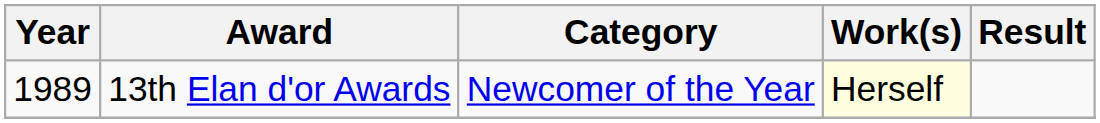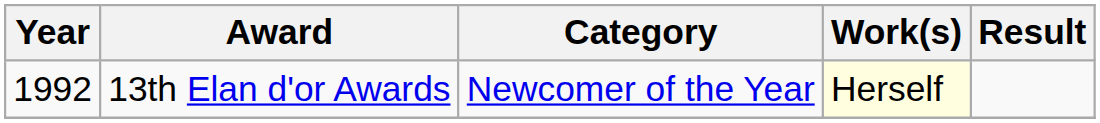 <table class="wikitable sortable">
 <tr>
 <th>Year</th>
 <th>Award</th>
 <th>Category</th>
 <th>Work(s)</th>
 <th>Result</th>
 </tr>
 <tr>
-<td>1989</td>
+<td>1992</td>
 <td>13th <a href='#'>Elan d'or Awards</a></td>
 <td><a href='#'>Newcomer of the Year</a></td>
 <td style="background: lightyellow;">Herself</td>
 <td></td>
 </tr>
 <tr>
 </tr>
 </table>
